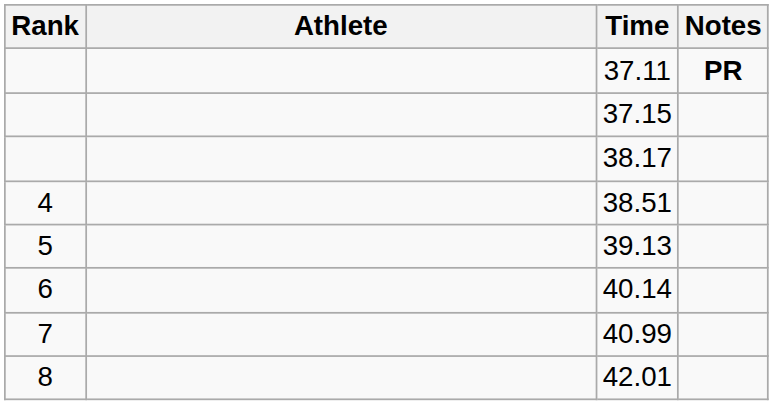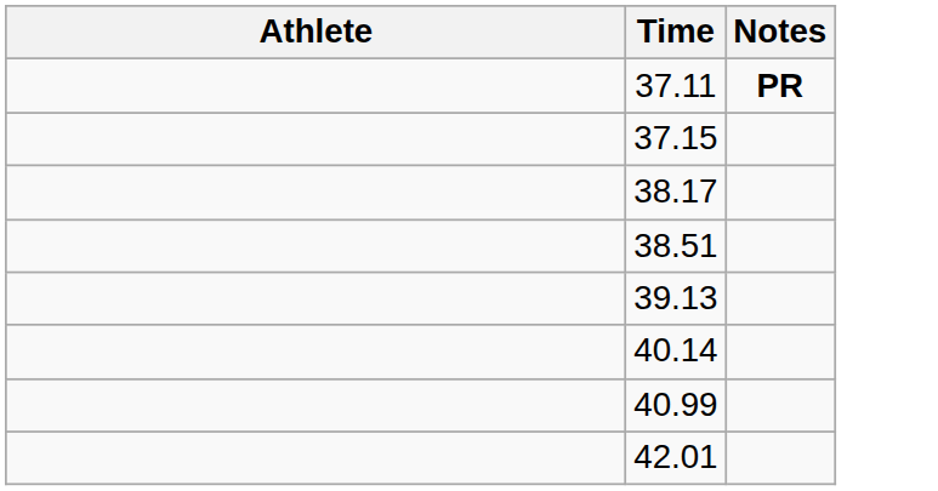 <table class=wikitable>
 <tr>
-<th>Rank</th>
 <th style=width:18em>Athlete</th>
 <th>Time</th>
 <th>Notes</th>
 </tr>
 <tr align=center>
-<td></td>
 <td align=left></td>
 <td>37.11</td>
 <td><strong>PR</strong></td>
 </tr>
 <tr align=center>
-<td></td>
 <td align=left></td>
 <td>37.15</td>
 <td></td>
 </tr>
 <tr align=center>
-<td></td>
 <td align=left></td>
 <td>38.17</td>
 <td></td>
 </tr>
 <tr align=center>
-<td>4</td>
 <td align=left></td>
 <td>38.51</td>
 <td></td>
 </tr>
 <tr align=center>
-<td>5</td>
 <td align=left></td>
 <td>39.13</td>
 <td></td>
 </tr>
 <tr align=center>
-<td>6</td>
 <td align=left></td>
 <td>40.14</td>
 <td></td>
 </tr>
 <tr align=center>
-<td>7</td>
 <td align=left></td>
 <td>40.99</td>
 <td></td>
 </tr>
 <tr align=center>
-<td>8</td>
 <td align=left></td>
 <td>42.01</td>
 <td></td>
 </tr>
 </table>
